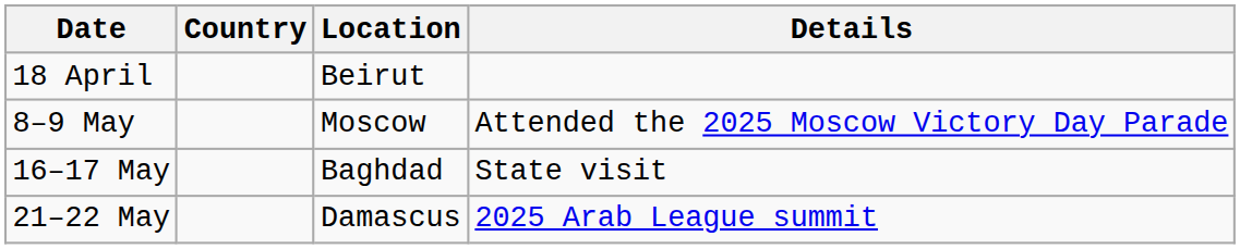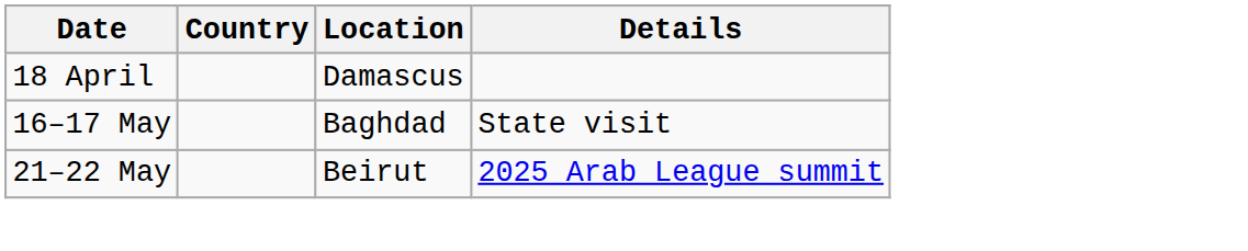 <table class="wikitable">
 <tr>
 <th>Date</th>
 <th>Country</th>
 <th>Location</th>
 <th>Details</th>
 </tr>
 <tr>
 <td>18 April</td>
 <td></td>
-<td>Beirut</td>
+<td>Damascus</td>
 <td></td>
-</tr>
-<tr>
-<td>8–9 May</td>
-<td></td>
-<td>Moscow</td>
-<td>Attended the <a href='#'>2025 Moscow Victory Day Parade</a></td>
 </tr>
 <tr>
 <td>16–17 May</td>
 <td></td>
 <td>Baghdad</td>
 <td>State visit</td>
 </tr>
 <tr>
 <td>21–22 May</td>
 <td></td>
-<td>Damascus</td>
+<td>Beirut</td>
 <td><a href='#'>2025 Arab League summit</a></td>
 </tr>
 </table>
